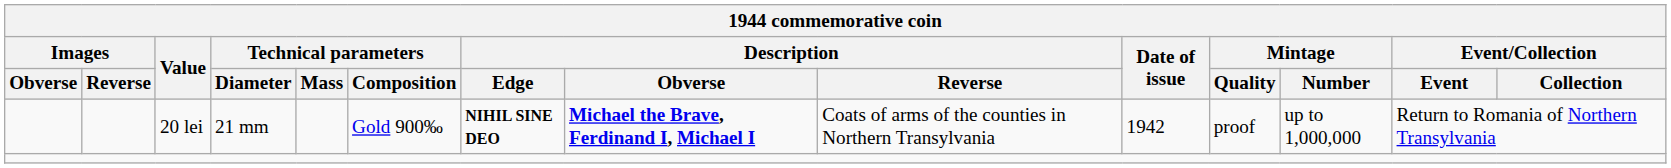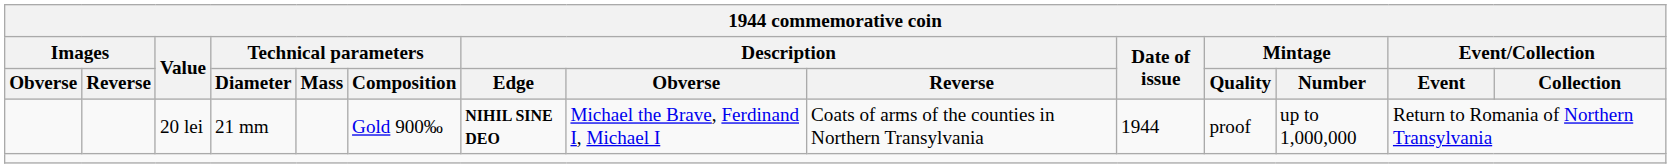 <table class="wikitable" style="font-size: 90%">
 <tr>
 <th colspan="14">1944 commemorative coin</th>
 </tr>
 <tr>
 <th colspan=2>Images</th>
 <th rowspan=2>Value</th>
 <th colspan=3>Technical parameters</th>
 <th colspan=3>Description</th>
 <th rowspan=2>Date of issue</th>
 <th colspan=2>Mintage</th>
 <th colspan=2>Event/Collection</th>
 </tr>
 <tr>
 <th>Obverse</th>
 <th>Reverse</th>
 <th>Diameter</th>
 <th>Mass</th>
 <th>Composition</th>
 <th>Edge</th>
 <th>Obverse</th>
 <th>Reverse</th>
 <th>Quality</th>
 <th>Number</th>
 <th>Event</th>
 <th>Collection</th>
 </tr>
 <tr>
 <td></td>
 <td></td>
 <td>20 lei</td>
 <td>21 mm</td>
 <td></td>
 <td><a href='#'>Gold</a> 900‰</td>
 <td><strong><small>NIHIL SINE DEO</small></strong></td>
-<td><strong><a href='#'>Michael the Brave</a>, <a href='#'>Ferdinand I</a>, <a href='#'>Michael I</a></strong></td>
+<td><a href='#'>Michael the Brave</a>, <a href='#'>Ferdinand I</a>, <a href='#'>Michael I</a></td>
 <td>Coats of arms of the counties in Northern Transylvania</td>
-<td>1942</td>
+<td>1944</td>
 <td>proof</td>
 <td>up to 1,000,000</td>
 <td colspan=2>Return to Romania of <a href='#'>Northern Transylvania</a></td>
 </tr>
 <tr>
 <td colspan="14"></td>
 </tr>
 </table>
